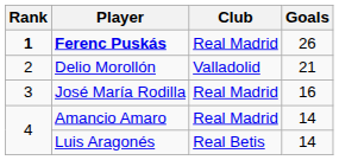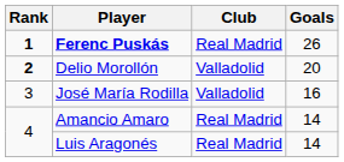 <table class="wikitable">
 <tr>
 <th>Rank</th>
 <th>Player</th>
 <th>Club</th>
 <th>Goals</th>
 </tr>
 <tr>
 <td align="center"><strong>1</strong></td>
 <td> <strong><a href='#'>Ferenc Puskás</a></strong></td>
 <td><a href='#'>Real Madrid</a></td>
 <td style="text-align:center">26</td>
 </tr>
 <tr>
-<td align="center">2</td>
+<td align="center"><strong>2</strong></td>
 <td> <a href='#'>Delio Morollón</a></td>
 <td><a href='#'>Valladolid</a></td>
-<td style="text-align:center">21</td>
+<td style="text-align:center">20</td>
 </tr>
 <tr>
 <td align="center">3</td>
 <td> <a href='#'>José María Rodilla</a></td>
-<td><a href='#'>Real Madrid</a></td>
+<td><a href='#'>Valladolid</a></td>
 <td style="text-align:center">16</td>
 </tr>
 <tr>
 <td rowspan ="2"  style="text-align:center">4</td>
 <td> <a href='#'>Amancio Amaro</a></td>
 <td><a href='#'>Real Madrid</a></td>
 <td style="text-align:center">14</td>
 </tr>
 <tr>
 <td> <a href='#'>Luis Aragonés</a></td>
-<td><a href='#'>Real Betis</a></td>
+<td><a href='#'>Real Madrid</a></td>
 <td style="text-align:center">14</td>
 </tr>
 </table>
